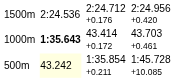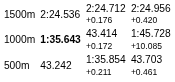 <table>
 <tr>
 <td>1500m</td>
 <td></td>
 <td>2:24.536</td>
 <td></td>
 <td>2:24.712<br><small>+0.176</small></td>
 <td></td>
 <td>2:24.956<br><small>+0.420</small></td>
 </tr>
 <tr>
 <td>1000m</td>
 <td></td>
 <td><strong>1:35.643</strong></td>
 <td></td>
 <td>43.414<br><small>+0.172</small></td>
 <td></td>
-<td>43.703<br><small>+0.461</small></td>
+<td>1:45.728<br><small>+10.085</small></td>
 </tr>
 <tr>
 <td>500m</td>
 <td></td>
-<td style="background: lightyellow;">43.242</td>
+<td>43.242</td>
 <td></td>
 <td>1:35.854<br><small>+0.211</small></td>
 <td></td>
-<td>1:45.728<br><small>+10.085</small></td>
+<td>43.703<br><small>+0.461</small></td>
 </tr>
 </table>
